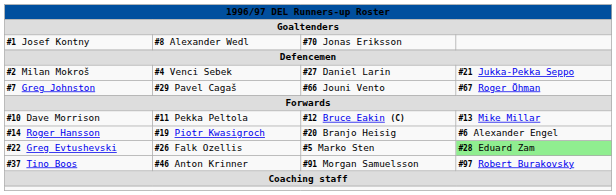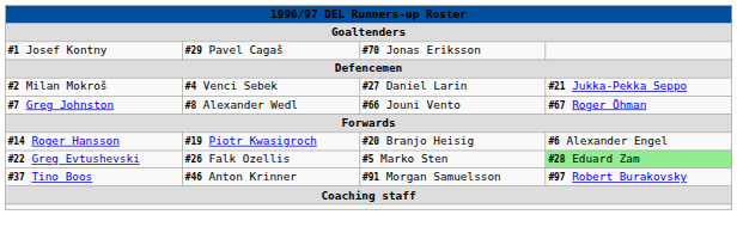 <table class="wikitable" style="font-size:95%; width:800px;">
 <tr>
 <th style="background:#004F9E;" colspan="4"><span>1996/97 DEL Runners-up Roster</span></th>
 </tr>
 <tr>
 <th colspan="4" style="background:#dddddd">Goaltenders</th>
 </tr>
 <tr>
 <td> <small><strong>#1</strong></small> Josef Kontny</td>
-<td> <small><strong>#8</strong></small> Alexander Wedl</td>
+<td> <small><strong>#29</strong></small> Pavel Cagaš</td>
 <td> <small><strong>#70</strong></small> Jonas Eriksson</td>
 <td></td>
 </tr>
 <tr>
 <th colspan="4" style="background:#dddddd">Defencemen</th>
 </tr>
 <tr>
 <td> <small><strong>#2</strong></small> Milan Mokroš</td>
 <td> <small><strong>#4</strong></small> Venci Sebek</td>
 <td> <small><strong>#27</strong></small> Daniel Larin</td>
 <td> <small><strong>#21</strong></small> <a href='#'>Jukka-Pekka Seppo</a></td>
 </tr>
 <tr>
 <td> <small><strong>#7</strong></small> <a href='#'>Greg Johnston</a></td>
-<td> <small><strong>#29</strong></small> Pavel Cagaš</td>
+<td> <small><strong>#8</strong></small> Alexander Wedl</td>
 <td> <small><strong>#66</strong></small> Jouni Vento</td>
 <td> <small><strong>#67</strong></small> <a href='#'>Roger Öhman</a></td>
 </tr>
 <tr>
 <th colspan="4" style="width:90px; background:#dddddd;">Forwards</th>
-</tr>
-<tr>
-<td> <small><strong>#10</strong></small> Dave Morrison</td>
-<td> <small><strong>#11</strong></small> Pekka Peltola</td>
-<td> <small><strong>#12</strong></small> <a href='#'>Bruce Eakin</a> <small><strong>(C)</strong></small></td>
-<td> <small><strong>#13</strong></small> <a href='#'>Mike Millar</a></td>
 </tr>
 <tr>
 <td> <small><strong>#14</strong></small> <a href='#'>Roger Hansson</a></td>
 <td> <small><strong>#19</strong></small> <a href='#'>Piotr Kwasigroch</a></td>
 <td> <small><strong>#20</strong></small> Branjo Heisig</td>
 <td> <small><strong>#6</strong></small> Alexander Engel</td>
 </tr>
 <tr>
 <td> <small><strong>#22</strong></small> <a href='#'>Greg Evtushevski</a></td>
 <td> <small><strong>#26</strong></small> Falk Ozellis</td>
 <td> <small><strong>#5</strong></small> Marko Sten</td>
 <td style="background: lightgreen;"> <small><strong>#28</strong></small> Eduard Zam</td>
 </tr>
 <tr>
 <td> <small><strong>#37</strong></small> <a href='#'>Tino Boos</a></td>
 <td> <small><strong>#46</strong></small> Anton Krinner</td>
 <td> <small><strong>#91</strong></small> Morgan Samuelsson</td>
 <td> <small><strong>#97</strong></small> <a href='#'>Robert Burakovsky</a></td>
 </tr>
 <tr>
 <th colspan="4" style="width:90px; background:#dddddd;">Coaching staff</th>
 </tr>
 <tr>
 <td colspan="4"></td>
 </tr>
 </table>
